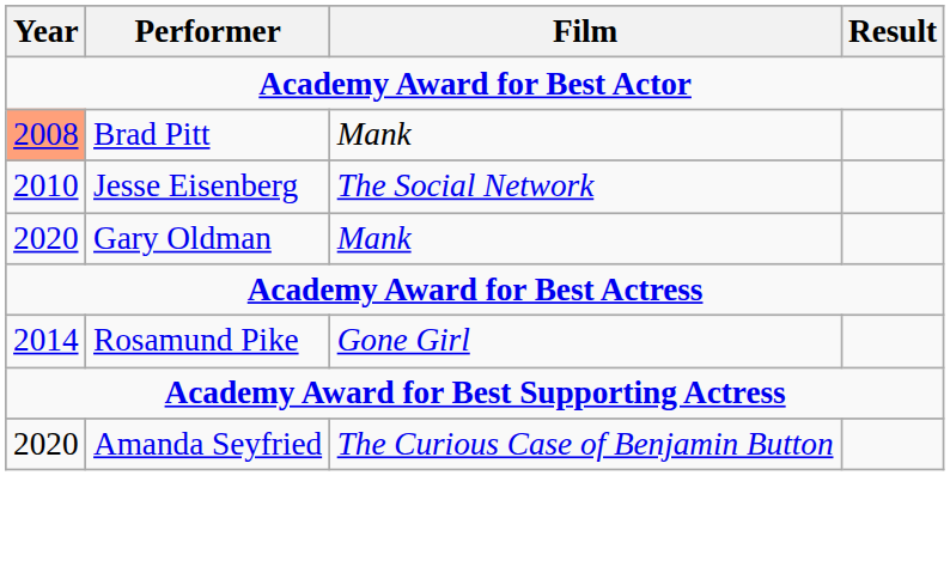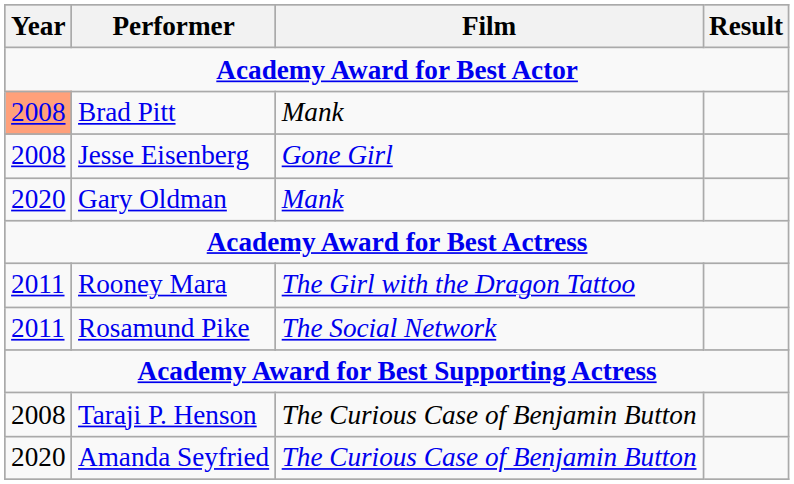 <table class="wikitable">
 <tr style="text-align:center;">
 <th>Year</th>
 <th>Performer</th>
 <th>Film</th>
 <th>Result</th>
 </tr>
 <tr>
 <td colspan="4" style="text-align:center;"><strong><a href='#'>Academy Award for Best Actor</a></strong></td>
 </tr>
 <tr>
 <td style="background: lightsalmon;"><a href='#'>2008</a></td>
 <td><a href='#'>Brad Pitt</a></td>
 <td><em>Mank</em></td>
 <td></td>
 </tr>
 <tr>
-<td><a href='#'>2010</a></td>
+<td><a href='#'>2008</a></td>
 <td><a href='#'>Jesse Eisenberg</a></td>
-<td><em><a href='#'>The Social Network</a></em></td>
+<td><em><a href='#'>Gone Girl</a></em></td>
 <td></td>
 </tr>
 <tr>
 <td><a href='#'>2020</a></td>
 <td><a href='#'>Gary Oldman</a></td>
 <td><em><a href='#'>Mank</a></em></td>
 <td></td>
 </tr>
 <tr>
 <td colspan="4" style="text-align:center;"><strong><a href='#'>Academy Award for Best Actress</a></strong></td>
 </tr>
 <tr>
-<td><a href='#'>2014</a></td>
+<td><a href='#'>2011</a></td>
+<td><a href='#'>Rooney Mara</a></td>
+<td><em><a href='#'>The Girl with the Dragon Tattoo</a></em></td>
+<td></td>
+</tr>
+<tr>
+<td><a href='#'>2011</a></td>
 <td><a href='#'>Rosamund Pike</a></td>
-<td><em><a href='#'>Gone Girl</a></em></td>
+<td><em><a href='#'>The Social Network</a></em></td>
 <td></td>
 </tr>
 <tr>
 <td colspan="4" style="text-align:center;"><strong><a href='#'>Academy Award for Best Supporting Actress</a></strong></td>
+</tr>
+<tr>
+<td>2008</td>
+<td><a href='#'>Taraji P. Henson</a></td>
+<td><em>The Curious Case of Benjamin Button</em></td>
+<td></td>
 </tr>
 <tr>
 <td>2020</td>
 <td><a href='#'>Amanda Seyfried</a></td>
 <td><em><a href='#'>The Curious Case of Benjamin Button</a></em></td>
 <td></td>
 </tr>
 </table>
